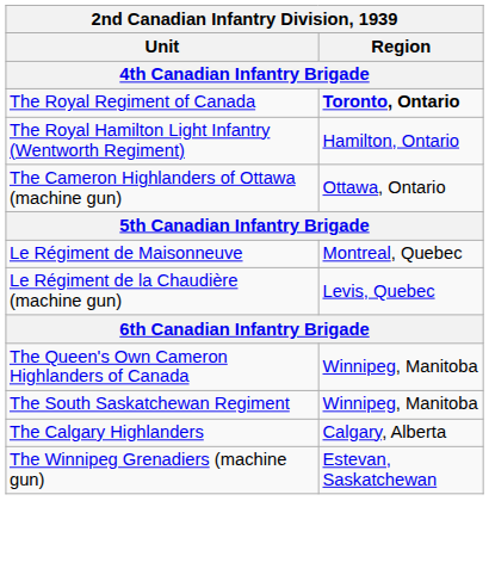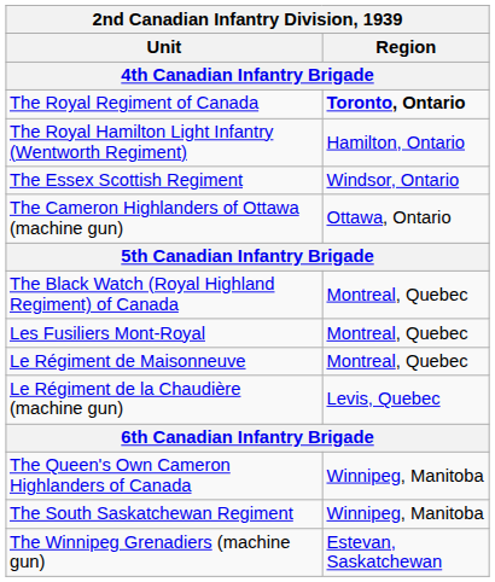 <table class="wikitable" width="70%" style="margin: 1em auto 1em auto">
 <tr>
 <th colspan="2" bgcolor="#f9f9f9;"><strong>2nd Canadian Infantry Division, 1939</strong></th>
 </tr>
 <tr>
 <th bgcolor="#f9f9f9;">Unit</th>
 <th bgcolor="#f9f9f9;">Region</th>
 </tr>
 <tr>
 <th colspan="2" bgcolor="#f9f9f9;"><a href='#'>4th Canadian Infantry Brigade</a></th>
 </tr>
 <tr>
 <td><a href='#'>The Royal Regiment of Canada</a></td>
 <td><strong><a href='#'>Toronto</a>, Ontario</strong></td>
 </tr>
 <tr>
 <td><a href='#'>The Royal Hamilton Light Infantry (Wentworth Regiment)</a></td>
 <td><a href='#'>Hamilton, Ontario</a></td>
 </tr>
 <tr>
+<td><a href='#'>The Essex Scottish Regiment</a></td>
+<td><a href='#'>Windsor, Ontario</a></td>
+</tr>
+<tr>
 <td><a href='#'>The Cameron Highlanders of Ottawa</a> (machine gun)</td>
 <td><a href='#'>Ottawa</a>, Ontario</td>
 </tr>
 <tr>
 <th colspan="2" bgcolor="#f9f9f9;"><a href='#'>5th Canadian Infantry Brigade</a></th>
+</tr>
+<tr>
+<td><a href='#'>The Black Watch (Royal Highland Regiment) of Canada</a></td>
+<td><a href='#'>Montreal</a>, Quebec</td>
+</tr>
+<tr>
+<td><a href='#'>Les Fusiliers Mont-Royal</a></td>
+<td><a href='#'>Montreal</a>, Quebec</td>
 </tr>
 <tr>
 <td><a href='#'>Le Régiment de Maisonneuve</a></td>
 <td><a href='#'>Montreal</a>, Quebec</td>
 </tr>
 <tr>
 <td><a href='#'>Le Régiment de la Chaudière</a> (machine gun)</td>
 <td><a href='#'>Levis, Quebec</a></td>
 </tr>
 <tr>
 <th colspan="2" bgcolor="#f9f9f9;"><a href='#'>6th Canadian Infantry Brigade</a></th>
 </tr>
 <tr>
 <td><a href='#'>The Queen's Own Cameron Highlanders of Canada</a></td>
 <td><a href='#'>Winnipeg</a>, Manitoba</td>
 </tr>
 <tr>
 <td><a href='#'>The South Saskatchewan Regiment</a></td>
 <td><a href='#'>Winnipeg</a>, Manitoba</td>
 </tr>
 <tr>
-<td><a href='#'>The Calgary Highlanders</a></td>
-<td><a href='#'>Calgary</a>, Alberta</td>
-</tr>
-<tr>
 <td><a href='#'>The Winnipeg Grenadiers</a> (machine gun)</td>
 <td><a href='#'>Estevan, Saskatchewan</a></td>
 </tr>
 </table>
